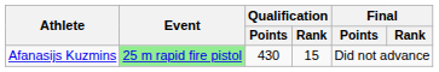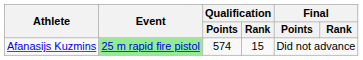 <table class="wikitable" style="font-size:90%">
 <tr>
 <th rowspan="2">Athlete</th>
 <th rowspan="2">Event</th>
 <th colspan=2>Qualification</th>
 <th colspan=2>Final</th>
 </tr>
 <tr style="font-size:95%">
 <th>Points</th>
 <th>Rank</th>
 <th>Points</th>
 <th>Rank</th>
 </tr>
 <tr align=center>
 <td align=left><a href='#'>Afanasijs Kuzmins</a></td>
 <td align=left style="background: lightgreen;"><a href='#'>25 m rapid fire pistol</a></td>
-<td>430</td>
+<td>574</td>
 <td>15</td>
 <td colspan=2>Did not advance</td>
 </tr>
 </table>
